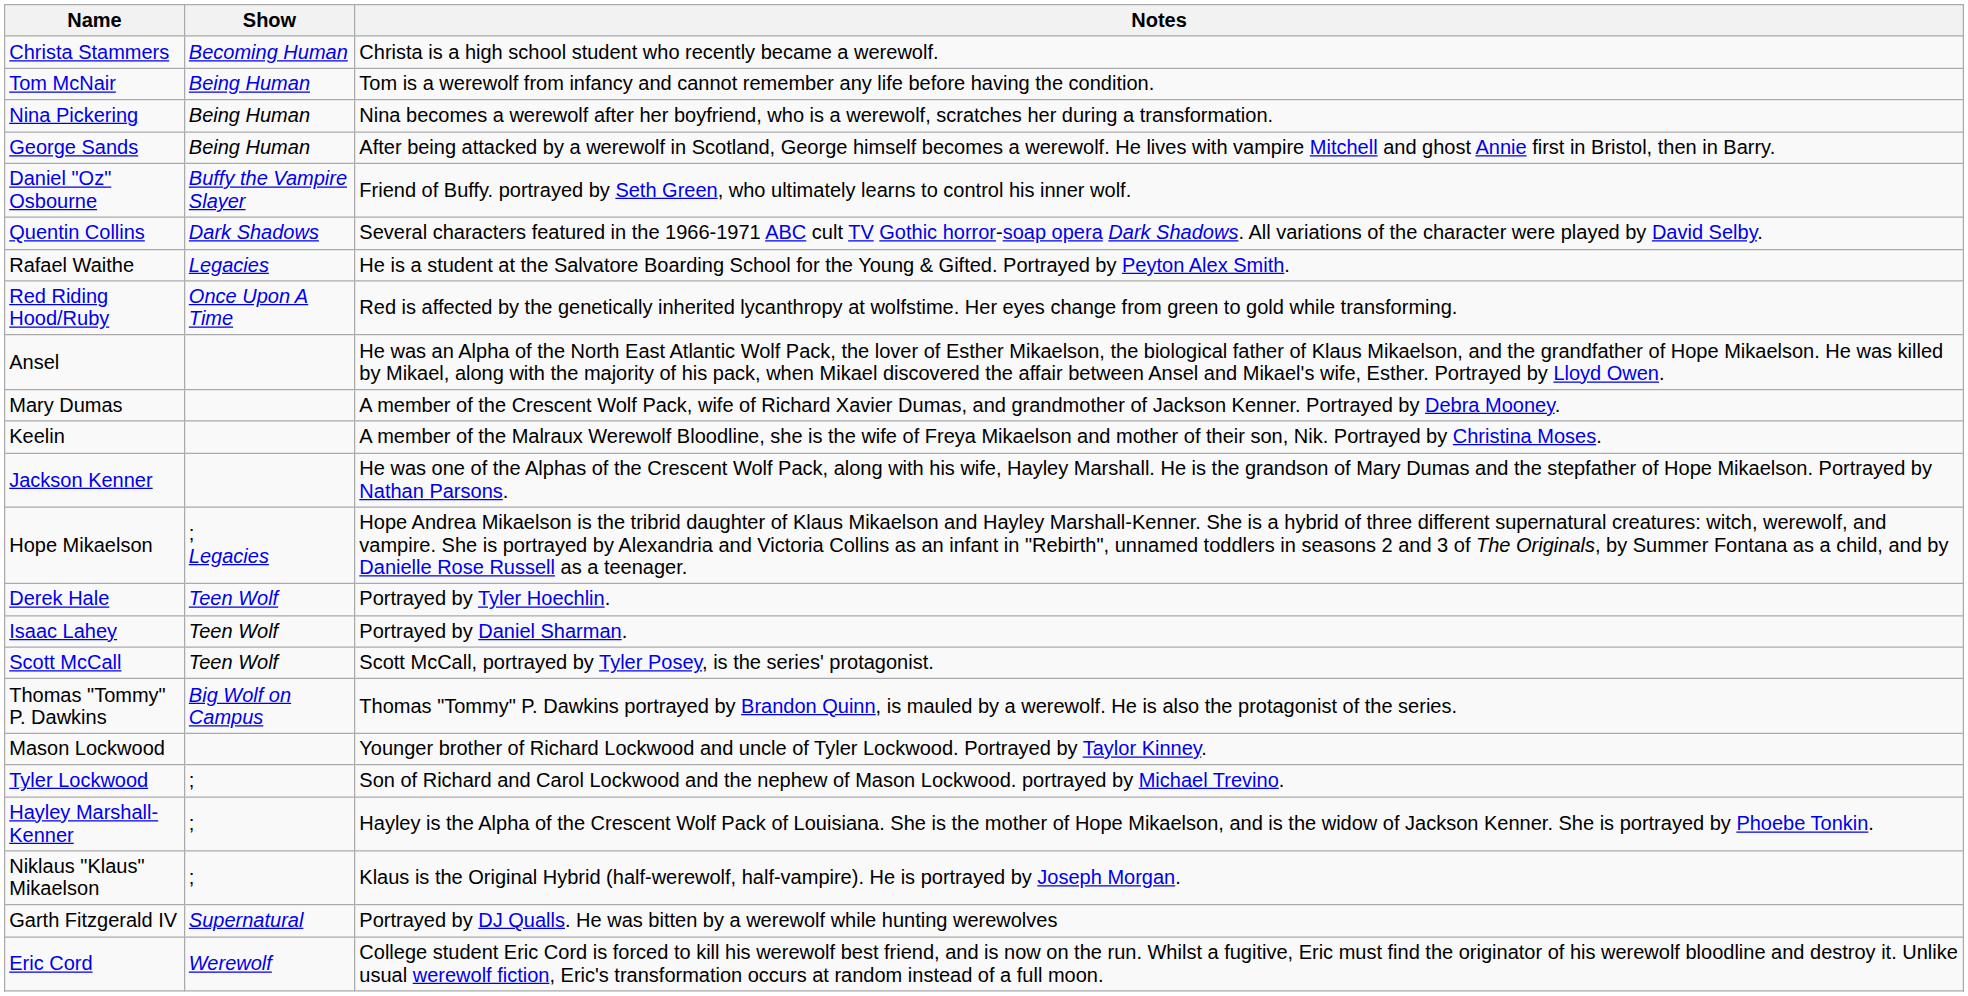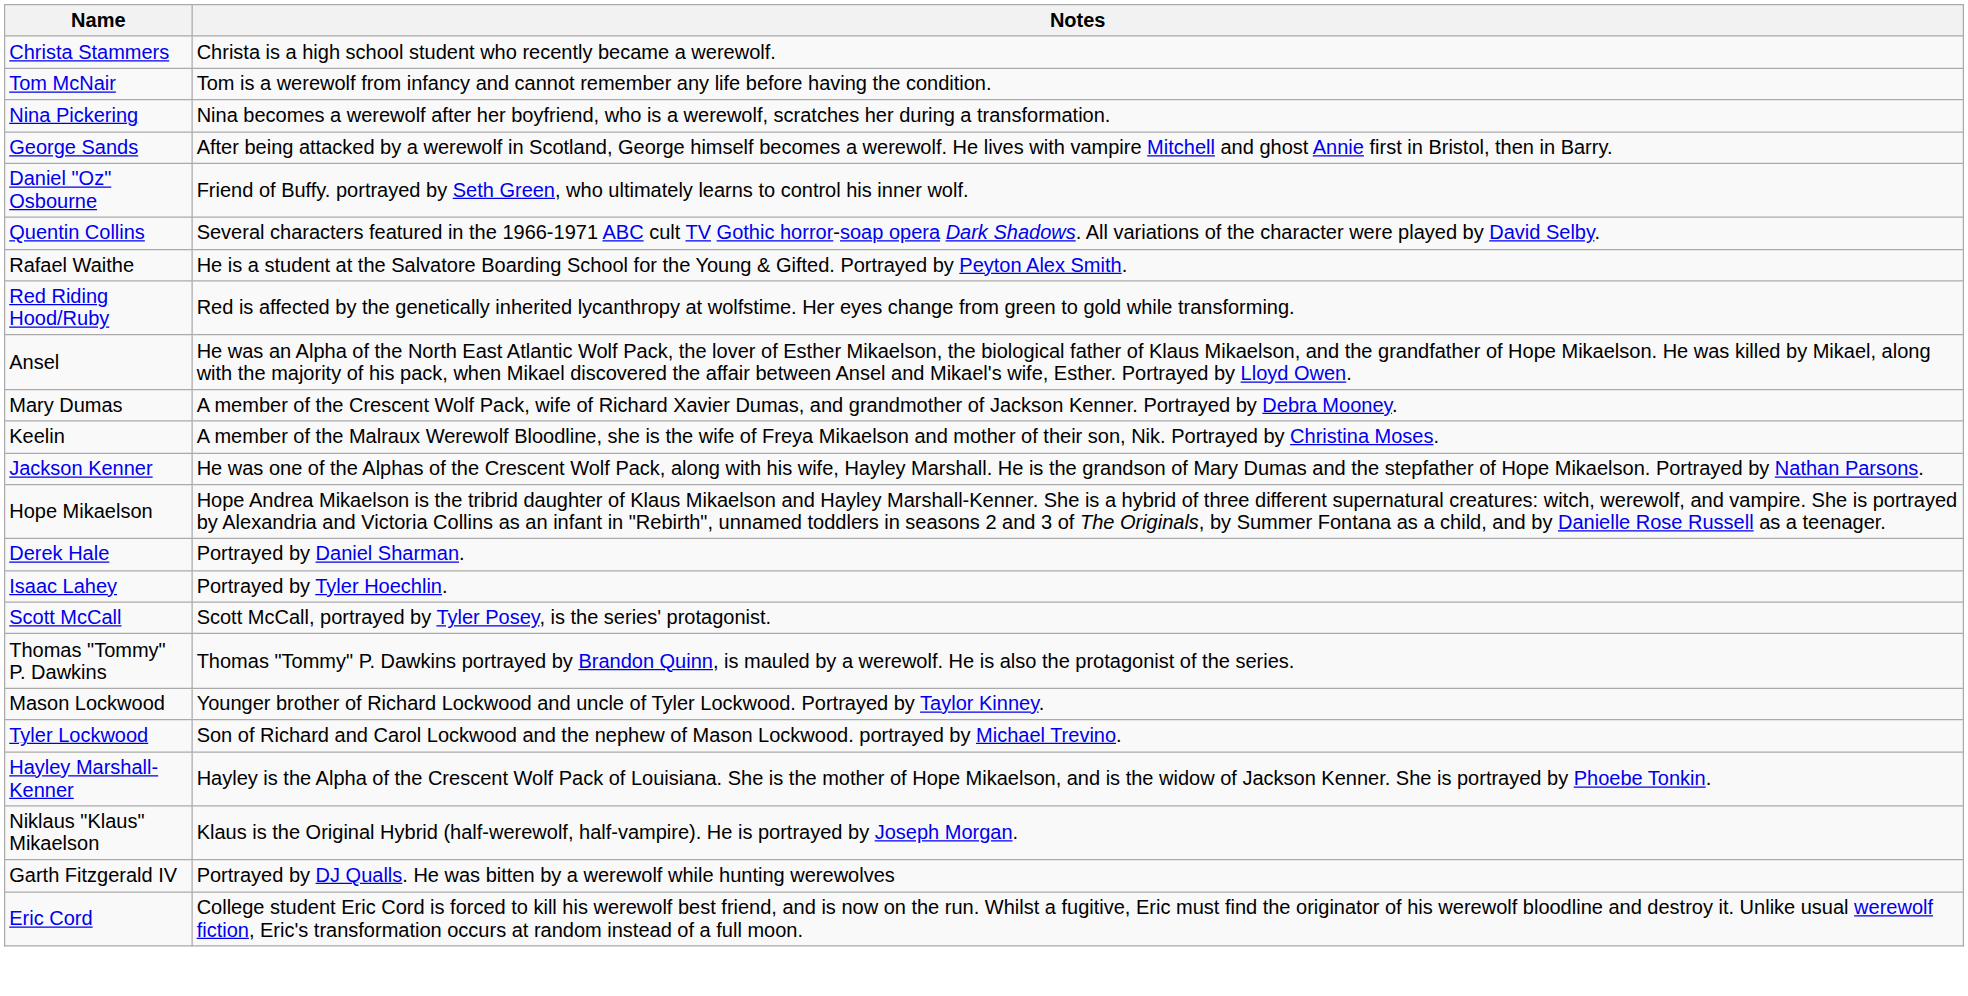 <table class="wikitable sortable">
 <tr>
 <th>Name</th>
-<th>Show</th>
 <th>Notes</th>
 </tr>
 <tr>
 <td><a href='#'>Christa Stammers</a></td>
-<td><em><a href='#'>Becoming Human</a></em></td>
 <td>Christa is a high school student who recently became a werewolf.</td>
 </tr>
 <tr>
 <td><a href='#'>Tom McNair</a></td>
-<td><em><a href='#'>Being Human</a></em></td>
 <td>Tom is a werewolf from infancy and cannot remember any life before having the condition.</td>
 </tr>
 <tr>
 <td><a href='#'>Nina Pickering</a></td>
-<td><em>Being Human</em></td>
 <td>Nina becomes a werewolf after her boyfriend, who is a werewolf, scratches her during a transformation.</td>
 </tr>
 <tr>
 <td><a href='#'>George Sands</a></td>
-<td><em>Being Human</em></td>
 <td>After being attacked by a werewolf in Scotland, George himself becomes a werewolf. He lives with vampire <a href='#'>Mitchell</a> and ghost <a href='#'>Annie</a> first in Bristol, then in Barry.</td>
 </tr>
 <tr>
 <td><a href='#'>Daniel "Oz" Osbourne</a></td>
-<td><em><a href='#'>Buffy the Vampire Slayer</a></em></td>
 <td>Friend of Buffy. portrayed by <a href='#'>Seth Green</a>, who ultimately learns to control his inner wolf.</td>
 </tr>
 <tr>
 <td><a href='#'>Quentin Collins</a></td>
-<td><em><a href='#'>Dark Shadows</a></em></td>
 <td>Several characters featured in the 1966-1971 <a href='#'>ABC</a> cult <a href='#'>TV</a> <a href='#'>Gothic horror</a>-<a href='#'>soap opera</a> <em><a href='#'>Dark Shadows</a></em>.  All variations of the character were played by <a href='#'>David Selby</a>.</td>
 </tr>
 <tr>
 <td>Rafael Waithe</td>
-<td><em><a href='#'>Legacies</a></em></td>
 <td>He is a student at the Salvatore Boarding School for the Young & Gifted. Portrayed by <a href='#'>Peyton Alex Smith</a>.</td>
 </tr>
 <tr>
 <td><a href='#'>Red Riding Hood/Ruby</a></td>
-<td><em><a href='#'>Once Upon A Time</a></em></td>
 <td>Red is affected by the genetically inherited lycanthropy at wolfstime. Her eyes change from green to gold while transforming.</td>
 </tr>
 <tr>
 <td>Ansel</td>
-<td><em></em></td>
 <td>He was an Alpha of the North East Atlantic Wolf Pack, the lover of Esther Mikaelson, the biological father of Klaus Mikaelson, and the grandfather of Hope Mikaelson. He was killed by Mikael, along with the majority of his pack, when Mikael discovered the affair between Ansel and Mikael's wife, Esther. Portrayed by <a href='#'>Lloyd Owen</a>.</td>
 </tr>
 <tr>
 <td>Mary Dumas</td>
-<td><em></em></td>
 <td>A member of the Crescent Wolf Pack, wife of Richard Xavier Dumas, and grandmother of Jackson Kenner. Portrayed by <a href='#'>Debra Mooney</a>.</td>
 </tr>
 <tr>
 <td>Keelin</td>
-<td><em></em></td>
 <td>A member of the Malraux Werewolf Bloodline, she is the wife of Freya Mikaelson and mother of their son, Nik. Portrayed by <a href='#'>Christina Moses</a>.</td>
 </tr>
 <tr>
 <td><a href='#'>Jackson Kenner</a></td>
-<td><em></em></td>
 <td>He was one of the Alphas of the Crescent Wolf Pack, along with his wife, Hayley Marshall. He is the grandson of Mary Dumas and the stepfather of Hope Mikaelson. Portrayed by <a href='#'>Nathan Parsons</a>.</td>
 </tr>
 <tr>
 <td>Hope Mikaelson</td>
-<td><em></em>;<br><em><a href='#'>Legacies</a></em></td>
 <td>Hope Andrea Mikaelson is the tribrid daughter of Klaus Mikaelson and Hayley Marshall-Kenner. She is a hybrid of three different supernatural creatures: witch, werewolf, and vampire. She is portrayed by Alexandria and Victoria Collins as an infant in "Rebirth", unnamed toddlers in seasons 2 and 3 of <em>The Originals</em>, by Summer Fontana as a child, and by <a href='#'>Danielle Rose Russell</a> as a teenager.</td>
 </tr>
 <tr>
 <td><a href='#'>Derek Hale</a></td>
-<td><em><a href='#'>Teen Wolf</a></em></td>
+<td>Portrayed by <a href='#'>Daniel Sharman</a>.</td>
+</tr>
+<tr>
+<td><a href='#'>Isaac Lahey</a></td>
 <td>Portrayed by <a href='#'>Tyler Hoechlin</a>.</td>
 </tr>
 <tr>
-<td><a href='#'>Isaac Lahey</a></td>
-<td><em>Teen Wolf</em></td>
-<td>Portrayed by <a href='#'>Daniel Sharman</a>.</td>
-</tr>
-<tr>
 <td><a href='#'>Scott McCall</a></td>
-<td><em>Teen Wolf</em></td>
 <td>Scott McCall, portrayed by <a href='#'>Tyler Posey</a>, is the series' protagonist.</td>
 </tr>
 <tr>
 <td>Thomas "Tommy" P. Dawkins</td>
-<td><em><a href='#'>Big Wolf on Campus</a></em></td>
 <td>Thomas "Tommy" P. Dawkins portrayed by <a href='#'>Brandon Quinn</a>, is mauled by a werewolf. He is also the protagonist of the series.</td>
 </tr>
 <tr>
 <td>Mason Lockwood</td>
-<td><em></em></td>
 <td>Younger brother of Richard Lockwood and uncle of Tyler Lockwood. Portrayed by <a href='#'>Taylor Kinney</a>.</td>
 </tr>
 <tr>
 <td><a href='#'>Tyler Lockwood</a></td>
-<td><em></em>;<br><em></em></td>
 <td>Son of Richard and Carol Lockwood and the nephew of Mason Lockwood. portrayed by <a href='#'>Michael Trevino</a>.</td>
 </tr>
 <tr>
 <td><a href='#'>Hayley Marshall-Kenner</a></td>
-<td><em></em>;<br><em></em></td>
 <td>Hayley is the Alpha of the Crescent Wolf Pack of Louisiana. She is the mother of Hope Mikaelson, and is the widow of Jackson Kenner. She is portrayed by <a href='#'>Phoebe Tonkin</a>.</td>
 </tr>
 <tr>
 <td>Niklaus "Klaus" Mikaelson</td>
-<td><em></em>;<br><em></em></td>
 <td>Klaus is the Original Hybrid (half-werewolf, half-vampire). He is portrayed by <a href='#'>Joseph Morgan</a>.</td>
 </tr>
 <tr>
 <td>Garth Fitzgerald IV</td>
-<td><em><a href='#'>Supernatural</a></em></td>
 <td>Portrayed by <a href='#'>DJ Qualls</a>. He was bitten by a werewolf while hunting werewolves</td>
 </tr>
 <tr>
 <td><a href='#'>Eric Cord</a></td>
-<td><em><a href='#'>Werewolf</a></em></td>
 <td>College student Eric Cord is forced to kill his werewolf best friend, and is now on the run.  Whilst a fugitive, Eric must find the originator of his werewolf bloodline and destroy it.  Unlike usual <a href='#'>werewolf fiction</a>, Eric's transformation occurs at random instead of a full moon.</td>
 </tr>
 </table>
